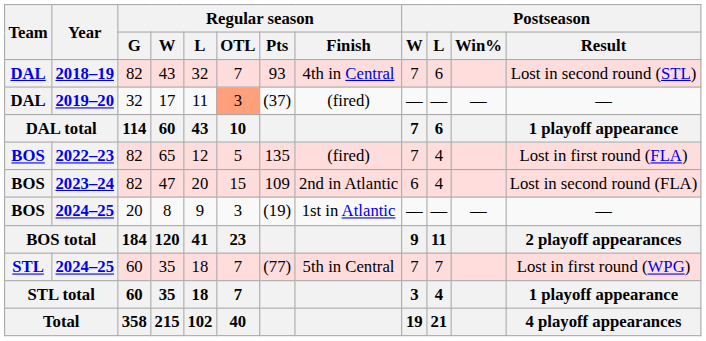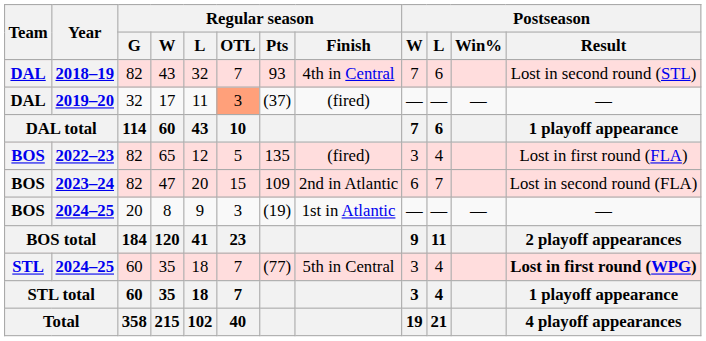 <table class="wikitable" style="font-size:95%; text-align:center;">
 <tr>
 <th rowspan="2">Team</th>
 <th rowspan="2">Year</th>
 <th colspan="6">Regular season</th>
 <th colspan="5">Postseason</th>
 </tr>
 <tr>
 <th>G</th>
 <th>W</th>
 <th>L</th>
 <th>OTL</th>
 <th>Pts</th>
 <th>Finish</th>
 <th>W</th>
 <th>L</th>
 <th>Win%</th>
 <th>Result</th>
 </tr>
 <tr style="background:#fdd;">
 <th><a href='#'>DAL</a></th>
 <th><a href='#'>2018–19</a></th>
 <td>82</td>
 <td>43</td>
 <td>32</td>
 <td>7</td>
 <td>93</td>
 <td>4th in <a href='#'>Central</a></td>
 <td>7</td>
 <td>6</td>
 <td></td>
 <td>Lost in second round (<a href='#'>STL</a>)</td>
 </tr>
 <tr>
 <th>DAL</th>
 <th><a href='#'>2019–20</a></th>
 <td>32</td>
 <td>17</td>
 <td>11</td>
 <td style="background: lightsalmon;">3</td>
 <td>(37)</td>
 <td>(fired)</td>
 <td>—</td>
 <td>—</td>
 <td>—</td>
 <td>—</td>
 </tr>
 <tr>
 <th colspan="2">DAL total</th>
 <th>114</th>
 <th>60</th>
 <th>43</th>
 <th>10</th>
 <th> </th>
 <th> </th>
 <th>7</th>
 <th>6</th>
 <th></th>
 <th>1 playoff appearance</th>
 </tr>
 <tr style="background:#fdd;">
 <th><a href='#'>BOS</a></th>
 <th><a href='#'>2022–23</a></th>
 <td>82</td>
 <td>65</td>
 <td>12</td>
 <td>5</td>
 <td>135</td>
 <td>(fired)</td>
-<td>7</td>
+<td>3</td>
 <td>4</td>
 <td></td>
 <td>Lost in first round (<a href='#'>FLA</a>)</td>
 </tr>
 <tr style="background:#fdd;">
 <th>BOS</th>
 <th><a href='#'>2023–24</a></th>
 <td>82</td>
 <td>47</td>
 <td>20</td>
 <td>15</td>
 <td>109</td>
 <td>2nd in Atlantic</td>
 <td>6</td>
-<td>4</td>
+<td>7</td>
 <td></td>
 <td>Lost in second round (FLA)</td>
 </tr>
 <tr>
 <th>BOS</th>
 <th><a href='#'>2024–25</a></th>
 <td>20</td>
 <td>8</td>
 <td>9</td>
 <td>3</td>
 <td>(19)</td>
 <td>1st in <a href='#'>Atlantic</a></td>
 <td>—</td>
 <td>—</td>
 <td>—</td>
 <td>—</td>
 </tr>
 <tr>
 <th colspan="2">BOS total</th>
 <th>184</th>
 <th>120</th>
 <th>41</th>
 <th>23</th>
 <th> </th>
 <th> </th>
 <th>9</th>
 <th>11</th>
 <th></th>
 <th>2 playoff appearances</th>
 </tr>
 <tr style="background:#fdd;">
 <th><a href='#'>STL</a></th>
 <th><a href='#'>2024–25</a></th>
 <td>60</td>
 <td>35</td>
 <td>18</td>
 <td>7</td>
 <td>(77)</td>
 <td>5th in Central</td>
-<td>7</td>
-<td>7</td>
+<td>3</td>
+<td>4</td>
 <td></td>
-<td>Lost in first round (<a href='#'>WPG</a>)</td>
+<td><strong>Lost in first round (<a href='#'>WPG</a>)</strong></td>
 </tr>
 <tr>
 <th colspan="2">STL total</th>
 <th>60</th>
 <th>35</th>
 <th>18</th>
 <th>7</th>
 <th> </th>
 <th> </th>
 <th>3</th>
 <th>4</th>
 <th></th>
 <th>1 playoff appearance</th>
 </tr>
 <tr>
 <th colspan="2">Total</th>
 <th>358</th>
 <th>215</th>
 <th>102</th>
 <th>40</th>
 <th> </th>
 <th> </th>
 <th>19</th>
 <th>21</th>
 <th></th>
 <th>4 playoff appearances</th>
 </tr>
 </table>
